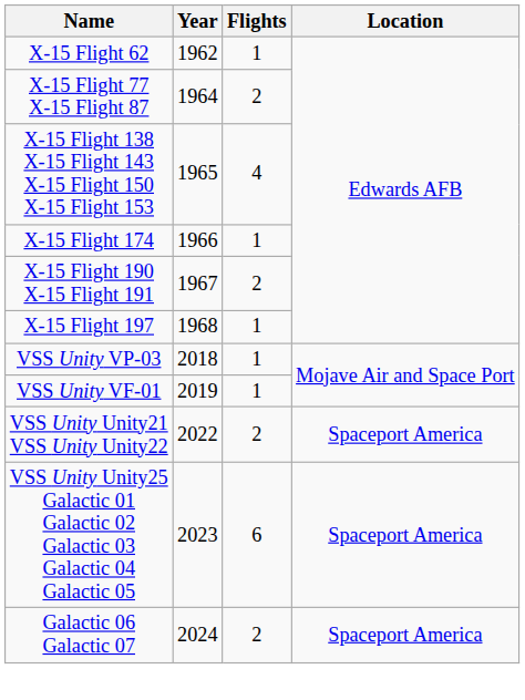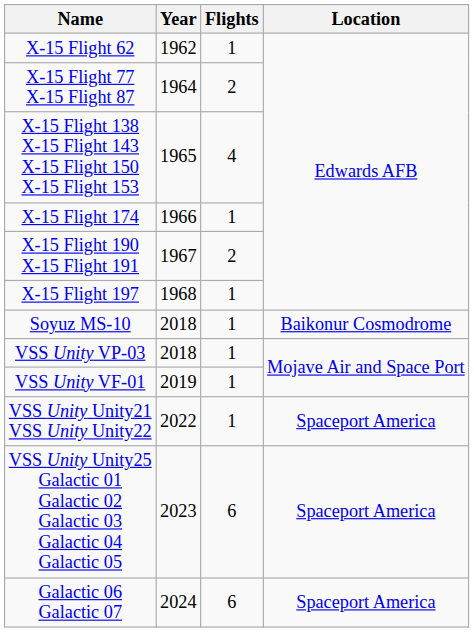 <table class="wikitable floatright" style="text-align:center;">
 <tr>
 <th>Name</th>
 <th>Year</th>
 <th>Flights</th>
 <th>Location</th>
 </tr>
 <tr>
 <td><a href='#'>X-15 Flight 62</a></td>
 <td>1962</td>
 <td>1</td>
 <td rowspan="6"><a href='#'>Edwards AFB</a></td>
 </tr>
 <tr>
 <td><a href='#'>X-15 Flight 77</a> <br> <a href='#'>X-15 Flight 87</a></td>
 <td>1964</td>
 <td>2</td>
 </tr>
 <tr>
 <td><a href='#'>X-15 Flight 138</a> <br> <a href='#'>X-15 Flight 143</a> <br> <a href='#'>X-15 Flight 150</a> <br> <a href='#'>X-15 Flight 153</a></td>
 <td>1965</td>
 <td>4</td>
 </tr>
 <tr>
 <td><a href='#'>X-15 Flight 174</a></td>
 <td>1966</td>
 <td>1</td>
 </tr>
 <tr>
 <td><a href='#'>X-15 Flight 190</a> <br> <a href='#'>X-15 Flight 191</a></td>
 <td>1967</td>
 <td>2</td>
 </tr>
 <tr>
 <td><a href='#'>X-15 Flight 197</a></td>
 <td>1968</td>
 <td>1</td>
 </tr>
 <tr>
+<td><a href='#'>Soyuz MS-10</a></td>
+<td>2018</td>
+<td>1</td>
+<td><a href='#'>Baikonur Cosmodrome</a></td>
+</tr>
+<tr>
 <td><a href='#'>VSS <em>Unity</em> VP-03</a></td>
 <td>2018</td>
 <td>1</td>
 <td rowspan="2"><a href='#'>Mojave Air and Space Port</a></td>
 </tr>
 <tr>
 <td><a href='#'>VSS <em>Unity</em> VF-01</a></td>
 <td>2019</td>
 <td>1</td>
 </tr>
 <tr>
 <td><a href='#'>VSS <em>Unity</em> Unity21</a><br><a href='#'>VSS <em>Unity</em> Unity22</a></td>
 <td>2022</td>
-<td>2</td>
+<td>1</td>
 <td><a href='#'>Spaceport America</a></td>
 </tr>
 <tr>
 <td><a href='#'>VSS <em>Unity</em> Unity25</a><br><a href='#'>Galactic 01</a><br><a href='#'>Galactic 02</a><br><a href='#'>Galactic 03</a><br><a href='#'>Galactic 04</a><br><a href='#'>Galactic 05</a></td>
 <td>2023</td>
 <td>6</td>
 <td><a href='#'>Spaceport America</a></td>
 </tr>
 <tr>
 <td><a href='#'>Galactic 06</a><br><a href='#'>Galactic 07</a></td>
 <td>2024</td>
-<td>2</td>
+<td>6</td>
 <td><a href='#'>Spaceport America</a></td>
 </tr>
 </table>
